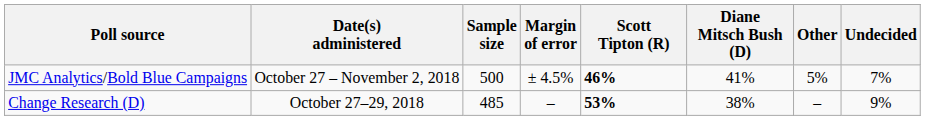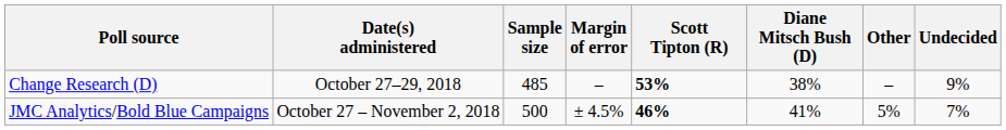 <table class="wikitable">
 <tr>
 <th>Poll source</th>
 <th>Date(s)<br>administered</th>
 <th>Sample<br>size</th>
 <th>Margin<br>of error</th>
 <th style="width:100px;">Scott<br>Tipton (R)</th>
 <th style="width:100px;">Diane<br>Mitsch Bush (D)</th>
 <th>Other</th>
 <th>Undecided</th>
 </tr>
 <tr>
+<td><a href='#'>Change Research (D)</a></td>
+<td align="center">October 27–29, 2018</td>
+<td align="center">485</td>
+<td align="center">–</td>
+<td><strong>53%</strong></td>
+<td align="center">38%</td>
+<td align="center">–</td>
+<td align="center">9%</td>
+</tr>
+<tr>
 <td><a href='#'>JMC Analytics</a>/<a href='#'>Bold Blue Campaigns</a></td>
 <td align="center">October 27 – November 2, 2018</td>
 <td align="center">500</td>
 <td align="center">± 4.5%</td>
 <td><strong>46%</strong></td>
 <td align="center">41%</td>
 <td align="center">5%</td>
 <td align="center">7%</td>
 </tr>
-<tr>
-<td><a href='#'>Change Research (D)</a></td>
-<td align="center">October 27–29, 2018</td>
-<td align="center">485</td>
-<td align="center">–</td>
-<td><strong>53%</strong></td>
-<td align="center">38%</td>
-<td align="center">–</td>
-<td align="center">9%</td>
-</tr>
 </table>
